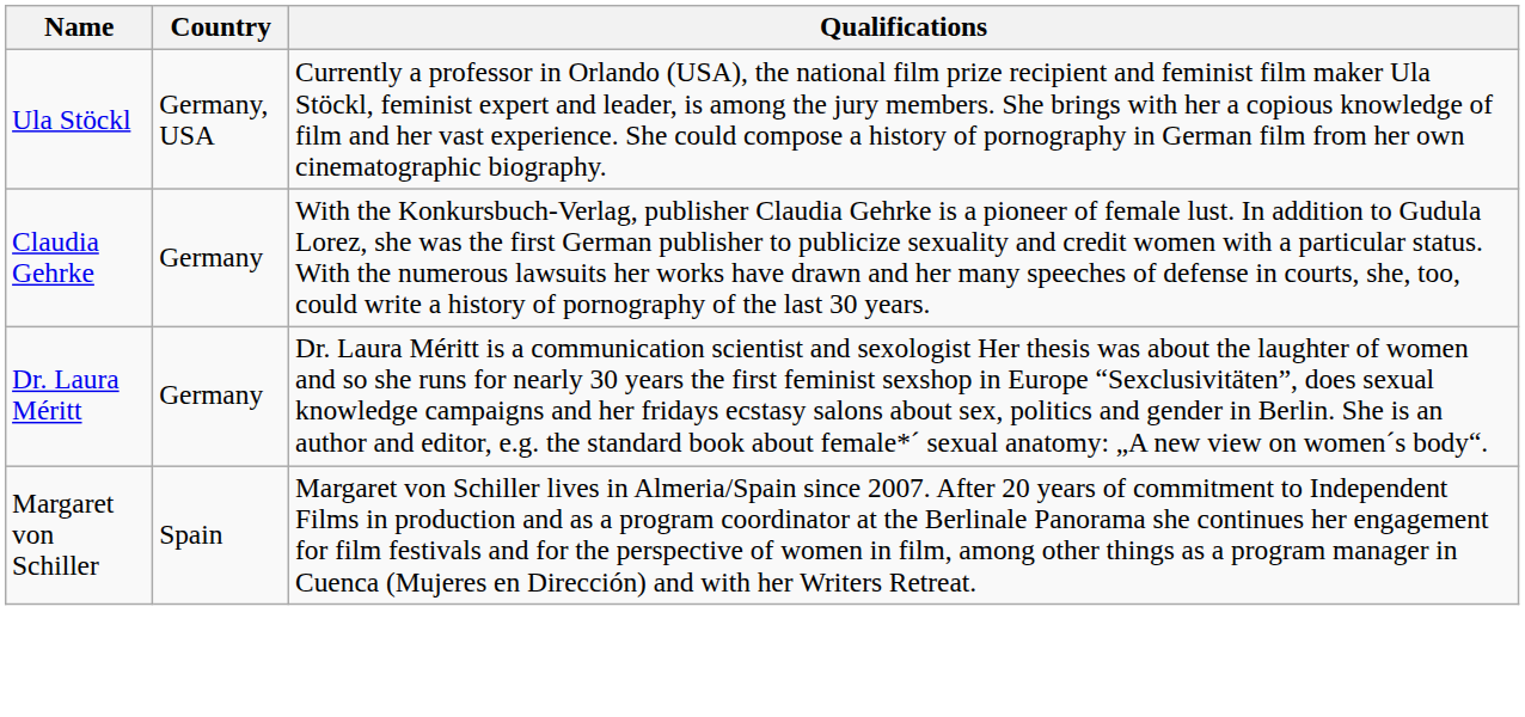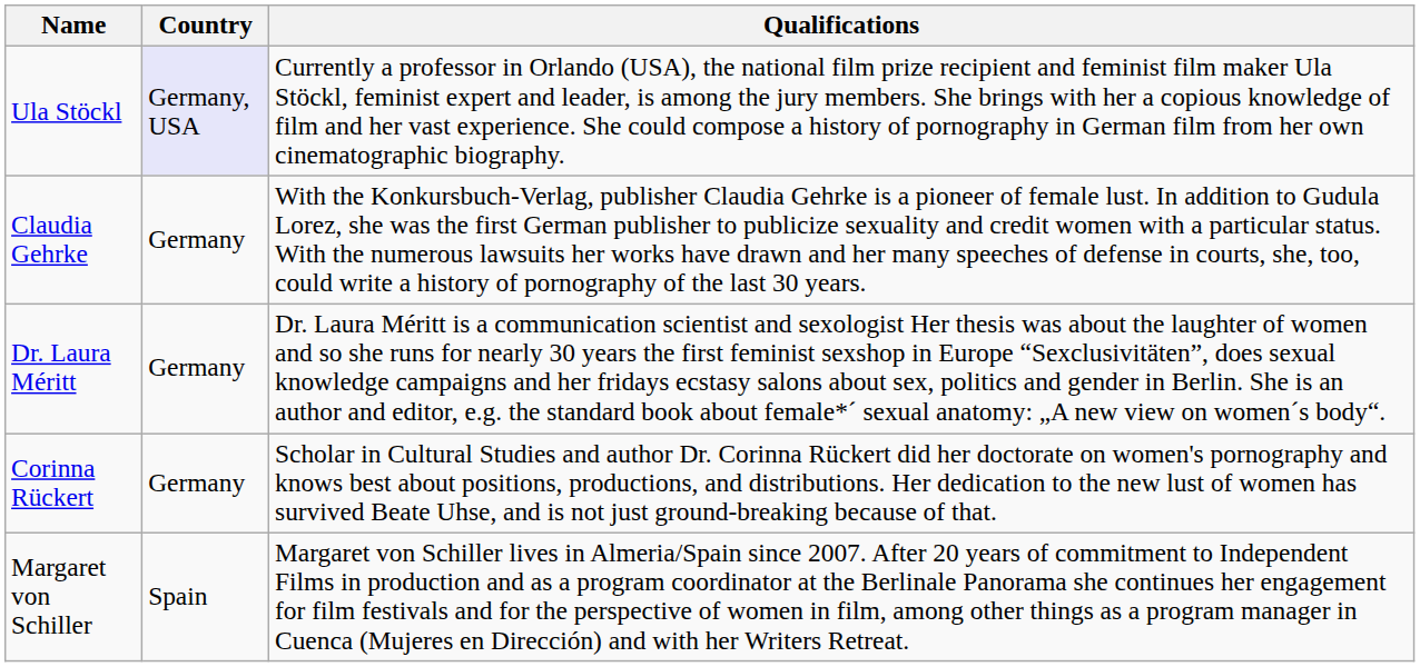 <table class="wikitable">
 <tr>
 <th>Name</th>
 <th>Country</th>
 <th>Qualifications</th>
 </tr>
 <tr>
 <td><a href='#'>Ula Stöckl</a></td>
-<td>Germany, USA</td>
+<td style="background: lavender;">Germany, USA</td>
 <td>Currently a professor in Orlando (USA), the national film prize recipient and feminist film maker Ula Stöckl, feminist expert and leader, is among the jury members. She brings with her a copious knowledge of film and her vast experience. She could compose a history of pornography in German film from her own cinematographic biography.</td>
 </tr>
 <tr>
 <td><a href='#'>Claudia Gehrke</a></td>
 <td>Germany</td>
 <td>With the Konkursbuch-Verlag, publisher Claudia Gehrke is a pioneer of female lust. In addition to Gudula Lorez, she was the first German publisher to publicize sexuality and credit women with a particular status. With the numerous lawsuits her works have drawn and her many speeches of defense in courts, she, too, could write a history of pornography of the last 30 years.</td>
 </tr>
 <tr>
 <td><a href='#'>Dr. Laura Méritt</a></td>
 <td>Germany</td>
 <td>Dr. Laura Méritt is a communication scientist and sexologist Her thesis was about the laughter of women and so she runs for nearly 30 years the first feminist sexshop in Europe “Sexclusivitäten”, does sexual knowledge campaigns and her fridays ecstasy salons about sex, politics and gender in Berlin. She is an author and editor, e.g. the standard book about female*´ sexual anatomy: „A new view on women´s body“.</td>
 </tr>
 <tr>
+<td><a href='#'>Corinna Rückert</a></td>
+<td>Germany</td>
+<td>Scholar in Cultural Studies and author Dr. Corinna Rückert did her doctorate on women's pornography and knows best about positions, productions, and distributions. Her dedication to the new lust of women has survived Beate Uhse, and is not just ground-breaking because of that.</td>
+</tr>
+<tr>
 <td>Margaret von Schiller</td>
 <td>Spain</td>
 <td>Margaret von Schiller lives in Almeria/Spain since 2007. After 20 years of commitment to Independent Films in production and as a program coordinator at the Berlinale Panorama she continues her engagement for film festivals and for the perspective of women in film, among other things as a program manager in Cuenca (Mujeres en Dirección) and with her Writers Retreat.</td>
 </tr>
 </table>
